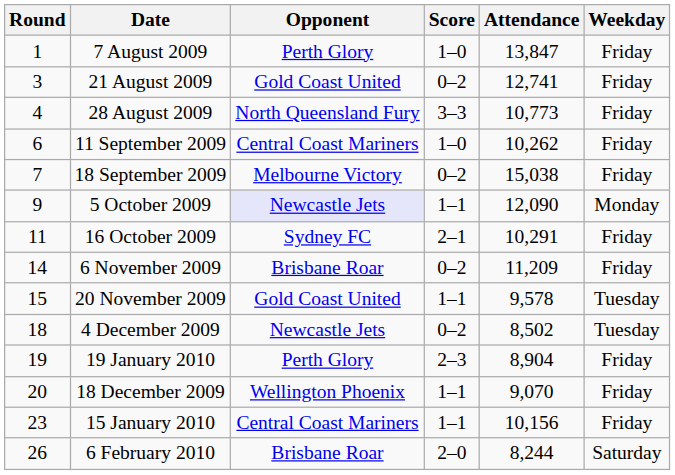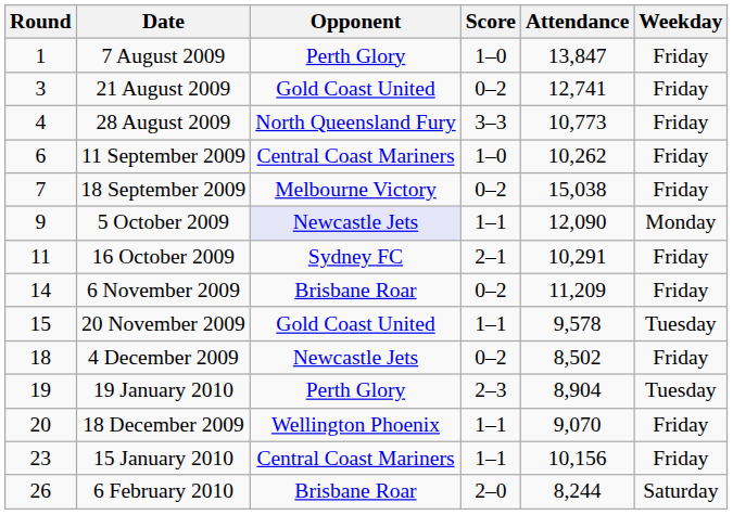 <table class="wikitable sortable" style="text-align:center;">
 <tr>
 <th>Round</th>
 <th>Date</th>
 <th>Opponent</th>
 <th>Score <br> </th>
 <th>Attendance</th>
 <th>Weekday</th>
 </tr>
 <tr>
 <td>1</td>
 <td>7 August 2009</td>
 <td><a href='#'>Perth Glory</a></td>
 <td>1–0</td>
 <td>13,847</td>
 <td>Friday</td>
 </tr>
 <tr>
 <td>3</td>
 <td>21 August 2009</td>
 <td><a href='#'>Gold Coast United</a></td>
 <td>0–2</td>
 <td>12,741</td>
 <td>Friday</td>
 </tr>
 <tr>
 <td>4</td>
 <td>28 August 2009</td>
 <td><a href='#'>North Queensland Fury</a></td>
 <td>3–3</td>
 <td>10,773</td>
 <td>Friday</td>
 </tr>
 <tr>
 <td>6</td>
 <td>11 September 2009</td>
 <td><a href='#'>Central Coast Mariners</a></td>
 <td>1–0</td>
 <td>10,262</td>
 <td>Friday</td>
 </tr>
 <tr>
 <td>7</td>
 <td>18 September 2009</td>
 <td><a href='#'>Melbourne Victory</a></td>
 <td>0–2</td>
 <td>15,038</td>
 <td>Friday</td>
 </tr>
 <tr>
 <td>9</td>
 <td>5 October 2009</td>
 <td style="background: lavender;"><a href='#'>Newcastle Jets</a></td>
 <td>1–1</td>
 <td>12,090</td>
 <td>Monday</td>
 </tr>
 <tr>
 <td>11</td>
 <td>16 October 2009</td>
 <td><a href='#'>Sydney FC</a></td>
 <td>2–1</td>
 <td>10,291</td>
 <td>Friday</td>
 </tr>
 <tr>
 <td>14</td>
 <td>6 November 2009</td>
 <td><a href='#'>Brisbane Roar</a></td>
 <td>0–2</td>
 <td>11,209</td>
 <td>Friday</td>
 </tr>
 <tr>
 <td>15</td>
 <td>20 November 2009</td>
 <td><a href='#'>Gold Coast United</a></td>
 <td>1–1</td>
 <td>9,578</td>
 <td>Tuesday</td>
 </tr>
 <tr>
 <td>18</td>
 <td>4 December 2009</td>
 <td><a href='#'>Newcastle Jets</a></td>
 <td>0–2</td>
 <td>8,502</td>
-<td>Tuesday</td>
+<td>Friday</td>
 </tr>
 <tr>
 <td>19</td>
 <td>19 January 2010</td>
 <td><a href='#'>Perth Glory</a></td>
 <td>2–3</td>
 <td>8,904</td>
-<td>Friday</td>
+<td>Tuesday</td>
 </tr>
 <tr>
 <td>20</td>
 <td>18 December 2009</td>
 <td><a href='#'>Wellington Phoenix</a></td>
 <td>1–1</td>
 <td>9,070</td>
 <td>Friday</td>
 </tr>
 <tr>
 <td>23</td>
 <td>15 January 2010</td>
 <td><a href='#'>Central Coast Mariners</a></td>
 <td>1–1</td>
 <td>10,156</td>
 <td>Friday</td>
 </tr>
 <tr>
 <td>26</td>
 <td>6 February 2010</td>
 <td><a href='#'>Brisbane Roar</a></td>
 <td>2–0</td>
 <td>8,244</td>
 <td>Saturday</td>
 </tr>
 </table>
